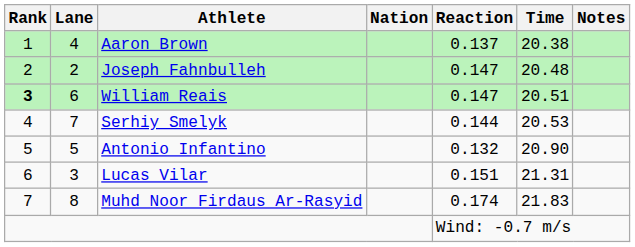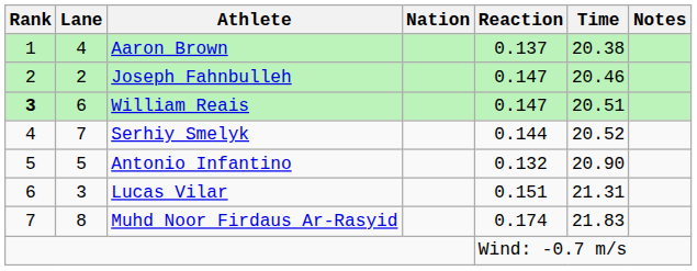 <table class="wikitable sortable" style="text-align:center">
 <tr>
 <th>Rank</th>
 <th>Lane</th>
 <th>Athlete</th>
 <th>Nation</th>
 <th>Reaction</th>
 <th>Time</th>
 <th>Notes</th>
 </tr>
 <tr bgcolor="#bbf3bb">
 <td>1</td>
 <td>4</td>
 <td align="left"><a href='#'>Aaron Brown</a></td>
 <td align="left"></td>
 <td>0.137</td>
 <td>20.38</td>
 <td></td>
 </tr>
 <tr bgcolor="#bbf3bb">
 <td>2</td>
 <td>2</td>
 <td align="left"><a href='#'>Joseph Fahnbulleh</a></td>
 <td align="left"></td>
 <td>0.147</td>
-<td>20.48</td>
+<td>20.46</td>
 <td></td>
 </tr>
 <tr bgcolor="#bbf3bb">
 <td><strong>3</strong></td>
 <td>6</td>
 <td align="left"><a href='#'>William Reais</a></td>
 <td align="left"></td>
 <td>0.147</td>
 <td>20.51</td>
 <td></td>
 </tr>
 <tr>
 <td>4</td>
 <td>7</td>
 <td align="left"><a href='#'>Serhiy Smelyk</a></td>
 <td align="left"></td>
 <td>0.144</td>
-<td>20.53</td>
+<td>20.52</td>
 <td></td>
 </tr>
 <tr>
 <td>5</td>
 <td>5</td>
 <td align="left"><a href='#'>Antonio Infantino</a></td>
 <td align="left"></td>
 <td>0.132</td>
 <td>20.90</td>
 <td></td>
 </tr>
 <tr>
 <td>6</td>
 <td>3</td>
 <td align="left"><a href='#'>Lucas Vilar</a></td>
 <td align="left"></td>
 <td>0.151</td>
 <td>21.31</td>
 <td></td>
 </tr>
 <tr>
 <td>7</td>
 <td>8</td>
 <td align="left"><a href='#'>Muhd Noor Firdaus Ar-Rasyid</a></td>
 <td align="left"></td>
 <td>0.174</td>
 <td>21.83</td>
 <td></td>
 </tr>
 <tr class="sortbottom">
 <td colspan="4"></td>
 <td colspan="3" style="text-align:left;">Wind: -0.7 m/s</td>
 </tr>
 </table>
